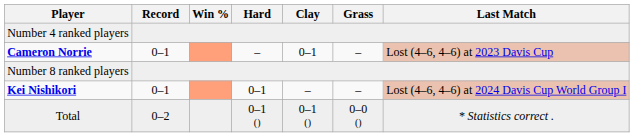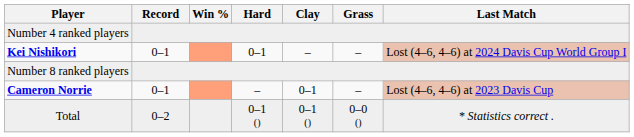 <table class="wikitable sortable nowrap" style=text-align:center>
 <tr>
 <th>Player</th>
 <th width=70>Record</th>
 <th>Win %</th>
 <th width=60>Hard</th>
 <th width=60>Clay</th>
 <th width=60>Grass</th>
 <th>Last Match</th>
 </tr>
 <tr style=background:#efefef>
 <td align=left>Number 4 ranked players</td>
 <td colspan=6></td>
 </tr>
 <tr>
+<td align=left> <strong><a href='#'>Kei Nishikori</a></strong></td>
+<td>0–1</td>
+<td bgcolor=FFA07A></td>
+<td>0–1</td>
+<td>–</td>
+<td>–</td>
+<td style=background:#ebc2af;text-align:left>Lost (4–6, 4–6) at <a href='#'>2024 Davis Cup World Group I</a></td>
+</tr>
+<tr style=background:#efefef>
+<td align=left>Number 8 ranked players</td>
+<td colspan=6></td>
+</tr>
+<tr>
 <td align=left> <strong><a href='#'>Cameron Norrie</a></strong></td>
 <td>0–1</td>
 <td bgcolor=FFA07A></td>
 <td>–</td>
 <td>0–1</td>
 <td>–</td>
 <td style=background:#ebc2af;text-align:left>Lost (4–6, 4–6) at <a href='#'>2023 Davis Cup</a></td>
-</tr>
-<tr style=background:#efefef>
-<td align=left>Number 8 ranked players</td>
-<td colspan=6></td>
-</tr>
-<tr>
-<td align=left> <strong><a href='#'>Kei Nishikori</a></strong></td>
-<td>0–1</td>
-<td bgcolor=FFA07A></td>
-<td>0–1</td>
-<td>–</td>
-<td>–</td>
-<td style=background:#ebc2af;text-align:left>Lost (4–6, 4–6) at <a href='#'>2024 Davis Cup World Group I</a></td>
 </tr>
 <tr bgcolor=efefef class="sortbottom">
 <td>Total</td>
 <td>0–2</td>
 <td></td>
 <td>0–1 <br> <small>()</small></td>
 <td>0–1 <br> <small>()</small></td>
 <td>0–0 <br> <small>()</small></td>
 <td><em>* Statistics correct .</em></td>
 </tr>
 </table>
